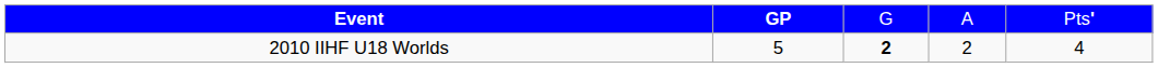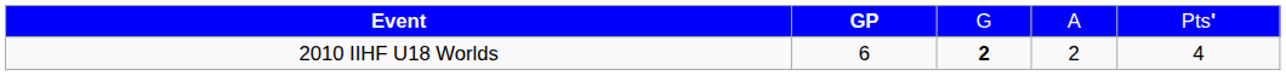 <table class="wikitable" style="width:80%;">
 <tr style="text-align:center; background:blue; color:white;">
 <td><strong>Event</strong></td>
 <td><strong>GP<em></td>
 <td></strong>G<strong></td>
 <td></strong>A<strong></td>
 <td></strong>Pts<strong>'</td>
 </tr>
 <tr style="text-align:center;" bgcolor="">
 <td>2010 IIHF U18 Worlds</td>
-<td>5</td>
+<td>6</td>
 <td><strong>2</strong></td>
 <td>2</td>
 <td>4</td>
 </tr>
 </table>
